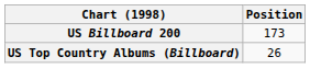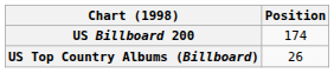 <table class="wikitable sortable plainrowheaders" style="text-align:center">
 <tr>
 <th scope="col">Chart (1998)</th>
 <th scope="col">Position</th>
 </tr>
 <tr>
 <th scope="row">US <em>Billboard</em> 200</th>
-<td>173</td>
+<td>174</td>
 </tr>
 <tr>
 <th scope="row">US Top Country Albums (<em>Billboard</em>)</th>
 <td>26</td>
 </tr>
 </table>
